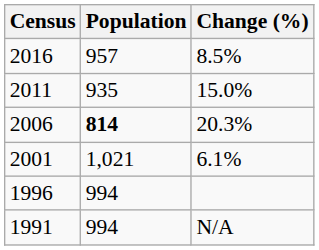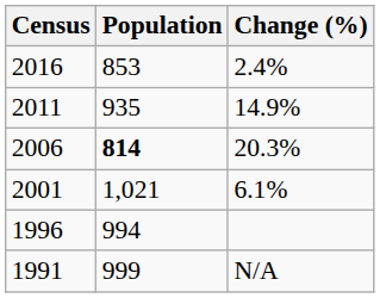 <table class="wikitable">
 <tr>
 <th>Census</th>
 <th>Population</th>
 <th>Change (%)</th>
 </tr>
 <tr>
 <td>2016</td>
-<td>957</td>
-<td> 8.5%</td>
+<td>853</td>
+<td> 2.4%</td>
 </tr>
 <tr>
 <td>2011</td>
 <td>935</td>
-<td> 15.0%</td>
+<td> 14.9%</td>
 </tr>
 <tr>
 <td>2006</td>
 <td><strong>814</strong></td>
 <td> 20.3%</td>
 </tr>
 <tr>
 <td>2001</td>
 <td>1,021</td>
 <td> 6.1%</td>
 </tr>
 <tr>
 <td>1996</td>
 <td>994</td>
 <td></td>
 </tr>
 <tr>
 <td>1991</td>
-<td>994</td>
+<td>999</td>
 <td>N/A</td>
 </tr>
 </table>
